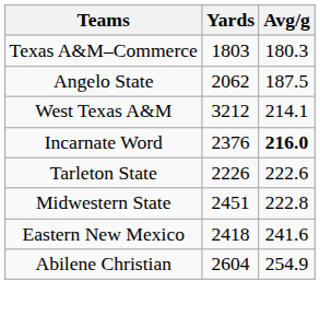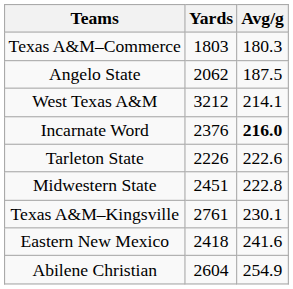 <table class="wikitable sortable" style="text-align: center;">
 <tr>
 <th>Teams</th>
 <th>Yards</th>
 <th>Avg/g</th>
 </tr>
 <tr>
 <td style=>Texas A&M–Commerce</td>
 <td>1803</td>
 <td>180.3</td>
 </tr>
 <tr>
 <td style=>Angelo State</td>
 <td>2062</td>
 <td>187.5</td>
 </tr>
 <tr>
 <td style=>West Texas A&M</td>
 <td>3212</td>
 <td>214.1</td>
 </tr>
 <tr>
 <td style=>Incarnate Word</td>
 <td>2376</td>
 <td><strong>216.0</strong></td>
 </tr>
 <tr>
 <td style=>Tarleton State</td>
 <td>2226</td>
 <td>222.6</td>
 </tr>
 <tr>
 <td style=>Midwestern State</td>
 <td>2451</td>
 <td>222.8</td>
 </tr>
 <tr>
+<td style=>Texas A&M–Kingsville</td>
+<td>2761</td>
+<td>230.1</td>
+</tr>
+<tr>
 <td style=>Eastern New Mexico</td>
 <td>2418</td>
 <td>241.6</td>
 </tr>
 <tr>
 <td style=>Abilene Christian</td>
 <td>2604</td>
 <td>254.9</td>
 </tr>
 </table>
